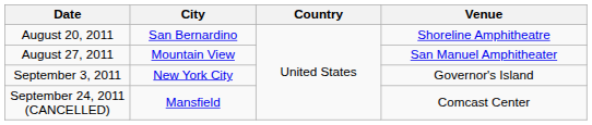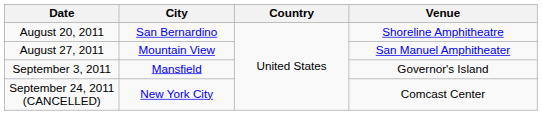 <table class="wikitable" style="text-align:center;">
 <tr>
 <th style="width:150px;">Date</th>
 <th style="width:150px;">City</th>
 <th style="width:150px;">Country</th>
 <th style="width:250px;">Venue</th>
 </tr>
 <tr>
 <td>August 20, 2011</td>
 <td><a href='#'>San Bernardino</a></td>
 <td rowspan="4">United States</td>
 <td><a href='#'>Shoreline Amphitheatre</a></td>
 </tr>
 <tr>
 <td>August 27, 2011</td>
 <td><a href='#'>Mountain View</a></td>
 <td><a href='#'>San Manuel Amphitheater</a></td>
 </tr>
 <tr>
 <td>September 3, 2011</td>
-<td><a href='#'>New York City</a></td>
+<td><a href='#'>Mansfield</a></td>
 <td>Governor's Island</td>
 </tr>
 <tr>
 <td>September 24, 2011 (CANCELLED)</td>
-<td><a href='#'>Mansfield</a></td>
+<td><a href='#'>New York City</a></td>
 <td>Comcast Center</td>
 </tr>
 </table>
